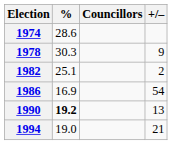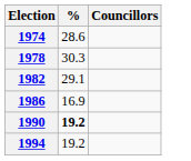 <table class="wikitable" style="text-align:right">
 <tr>
 <th>Election</th>
 <th>%</th>
 <th>Councillors</th>
-<th>+/–</th>
 </tr>
 <tr>
 <th><a href='#'>1974</a></th>
 <td>28.6</td>
-<td></td>
 <td></td>
 </tr>
 <tr>
 <th><a href='#'>1978</a></th>
 <td>30.3</td>
 <td></td>
-<td> 9</td>
 </tr>
 <tr>
 <th><a href='#'>1982</a></th>
-<td>25.1</td>
+<td>29.1</td>
 <td></td>
-<td> 2</td>
 </tr>
 <tr>
 <th><a href='#'>1986</a></th>
 <td>16.9</td>
 <td></td>
-<td> 54</td>
 </tr>
 <tr>
 <th><a href='#'>1990</a></th>
 <td><strong>19.2</strong></td>
 <td></td>
-<td> 13</td>
 </tr>
 <tr>
 <th><a href='#'>1994</a></th>
-<td>19.0</td>
+<td>19.2</td>
 <td></td>
-<td> 21</td>
 </tr>
 </table>
